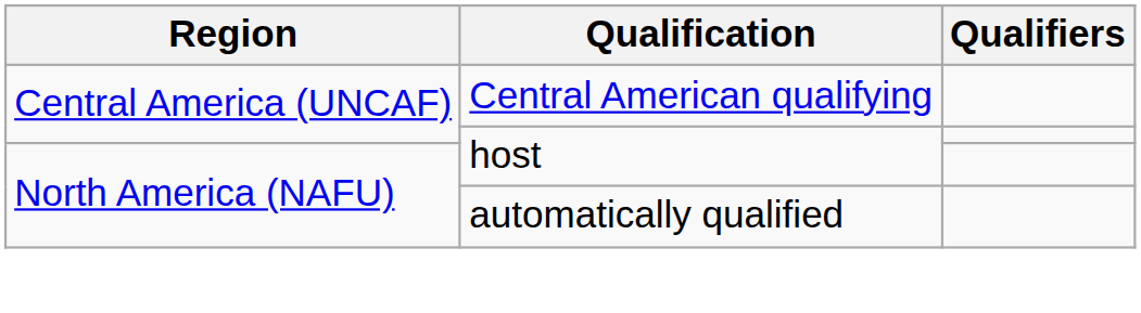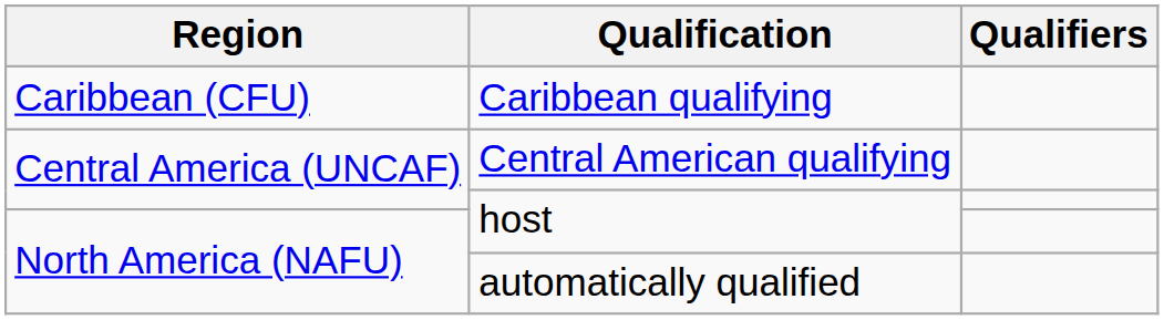 <table class=wikitable>
 <tr>
 <th>Region</th>
 <th>Qualification</th>
 <th>Qualifiers</th>
+</tr>
+<tr>
+<td><a href='#'>Caribbean (CFU)</a></td>
+<td><a href='#'>Caribbean qualifying</a></td>
+<td><br> </td>
 </tr>
 <tr>
 <td rowspan="2"><a href='#'>Central America (UNCAF)</a></td>
 <td><a href='#'>Central American qualifying</a></td>
 <td><br> </td>
 </tr>
 <tr>
 <td rowspan="2">host</td>
 <td></td>
 </tr>
 <tr>
 <td rowspan="2"><a href='#'>North America (NAFU)</a></td>
 <td></td>
 </tr>
 <tr>
 <td>automatically qualified</td>
 <td><br></td>
 </tr>
 </table>
